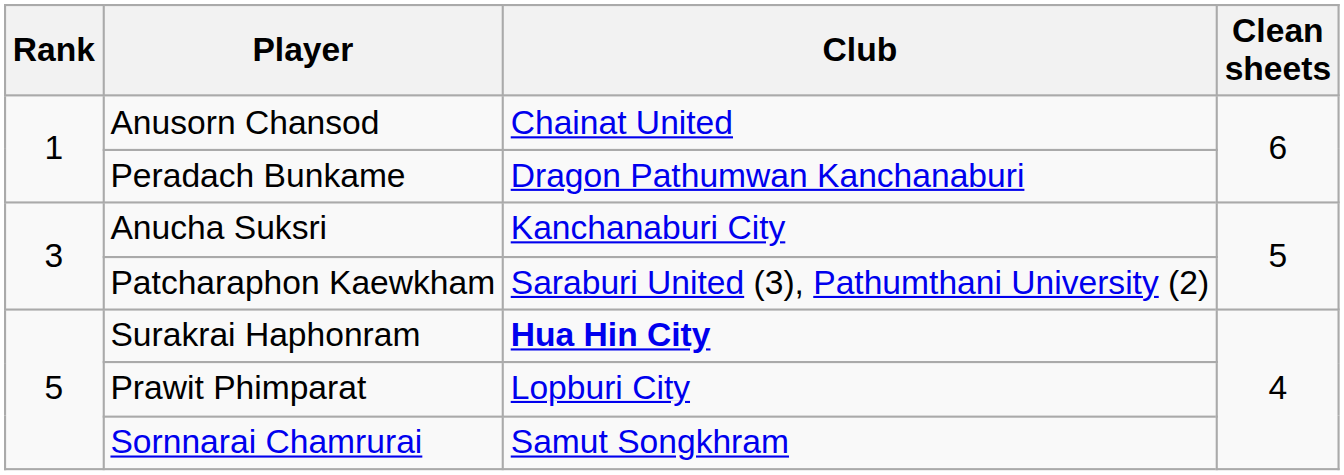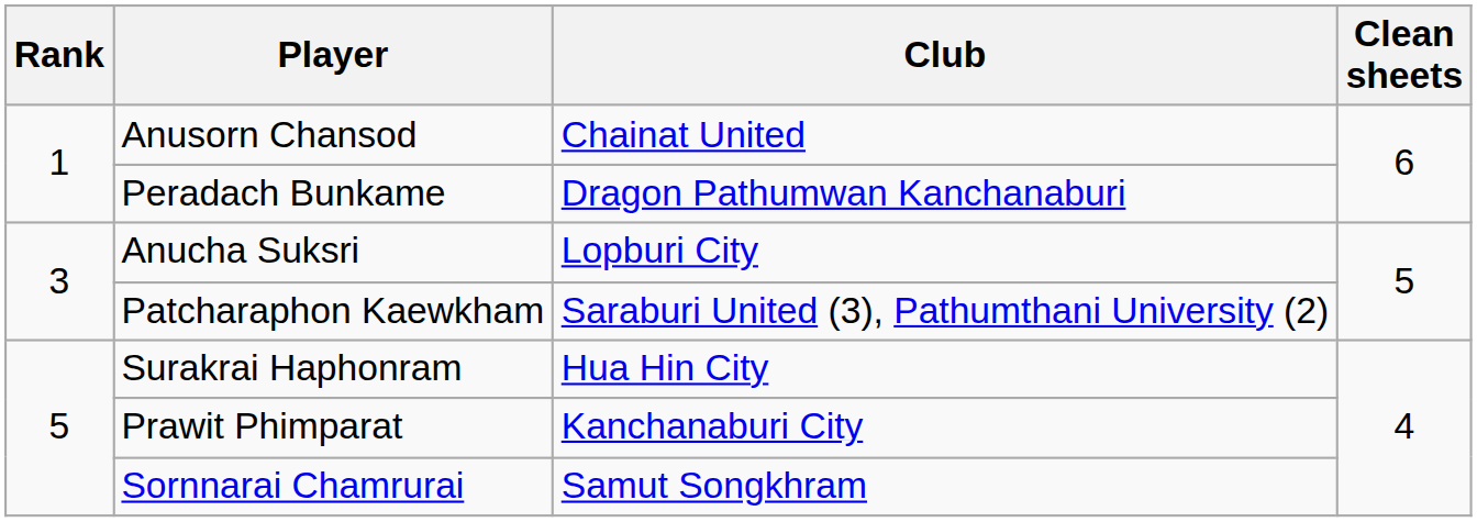 <table class="wikitable" style="text-align:center">
 <tr>
 <th>Rank</th>
 <th>Player</th>
 <th>Club</th>
 <th>Clean<br>sheets</th>
 </tr>
 <tr>
 <td rowspan="2">1</td>
 <td align="left"> Anusorn Chansod</td>
 <td align="left"><a href='#'>Chainat United</a></td>
 <td rowspan="2">6</td>
 </tr>
 <tr>
 <td align="left"> Peradach Bunkame</td>
 <td align="left"><a href='#'>Dragon Pathumwan Kanchanaburi</a></td>
 </tr>
 <tr>
 <td rowspan="2">3</td>
 <td align="left"> Anucha Suksri</td>
-<td align="left"><a href='#'>Kanchanaburi City</a></td>
+<td align="left"><a href='#'>Lopburi City</a></td>
 <td rowspan="2">5</td>
 </tr>
 <tr>
 <td align="left"> Patcharaphon Kaewkham</td>
 <td align="left"><a href='#'>Saraburi United</a> (3), <a href='#'>Pathumthani University</a> (2)</td>
 </tr>
 <tr>
 <td rowspan="3">5</td>
 <td align="left"> Surakrai Haphonram</td>
-<td align="left"><strong><a href='#'>Hua Hin City</a></strong></td>
+<td align="left"><a href='#'>Hua Hin City</a></td>
 <td rowspan="3">4</td>
 </tr>
 <tr>
 <td align="left"> Prawit Phimparat</td>
-<td align="left"><a href='#'>Lopburi City</a></td>
+<td align="left"><a href='#'>Kanchanaburi City</a></td>
 </tr>
 <tr>
 <td align="left"> <a href='#'>Sornnarai Chamrurai</a></td>
 <td align="left"><a href='#'>Samut Songkhram</a></td>
 </tr>
 </table>
